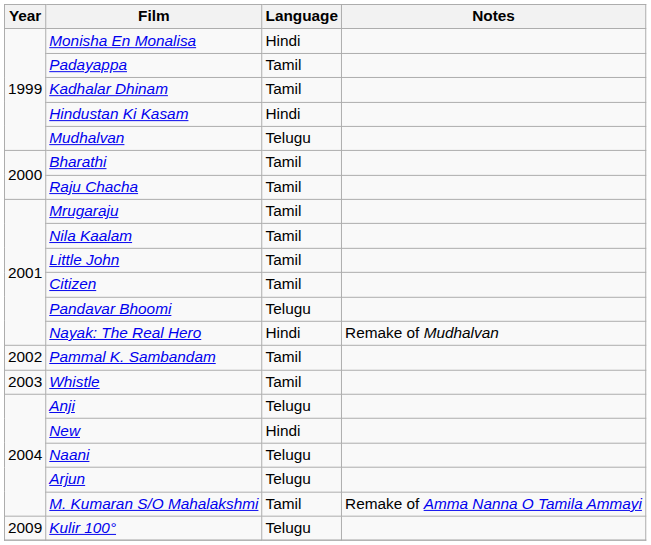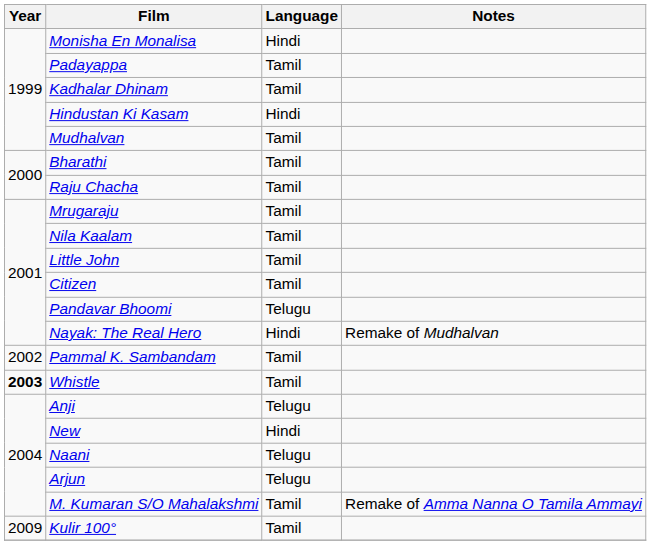 <table class="sortable wikitable">
 <tr>
 <th>Year</th>
 <th>Film</th>
 <th>Language</th>
 <th>Notes</th>
 </tr>
 <tr>
 <td rowspan="5">1999</td>
 <td><em><a href='#'>Monisha En Monalisa</a></em></td>
 <td>Hindi</td>
 <td></td>
 </tr>
 <tr>
 <td><em><a href='#'>Padayappa</a></em></td>
 <td>Tamil</td>
 <td></td>
 </tr>
 <tr>
 <td><em><a href='#'>Kadhalar Dhinam</a></em></td>
 <td>Tamil</td>
 <td></td>
 </tr>
 <tr>
 <td><em><a href='#'>Hindustan Ki Kasam</a></em></td>
 <td>Hindi</td>
 <td></td>
 </tr>
 <tr>
 <td><em><a href='#'>Mudhalvan</a></em></td>
-<td>Telugu</td>
+<td>Tamil</td>
 <td></td>
 </tr>
 <tr>
 <td rowspan="2">2000</td>
 <td><em><a href='#'>Bharathi</a></em></td>
 <td>Tamil</td>
 <td></td>
 </tr>
 <tr>
 <td><em><a href='#'>Raju Chacha</a></em></td>
 <td>Tamil</td>
 <td></td>
 </tr>
 <tr>
 <td rowspan="6">2001</td>
 <td><em><a href='#'>Mrugaraju</a></em></td>
 <td>Tamil</td>
 <td></td>
 </tr>
 <tr>
 <td><em><a href='#'>Nila Kaalam</a></em></td>
 <td>Tamil</td>
 <td></td>
 </tr>
 <tr>
 <td><em><a href='#'>Little John</a></em></td>
 <td>Tamil</td>
 <td></td>
 </tr>
 <tr>
 <td><em><a href='#'>Citizen</a></em></td>
 <td>Tamil</td>
 <td></td>
 </tr>
 <tr>
 <td><em><a href='#'>Pandavar Bhoomi</a></em></td>
 <td>Telugu</td>
 <td></td>
 </tr>
 <tr>
 <td><em><a href='#'>Nayak: The Real Hero</a></em></td>
 <td>Hindi</td>
 <td>Remake of <em>Mudhalvan</em></td>
 </tr>
 <tr>
 <td>2002</td>
 <td><em><a href='#'>Pammal K. Sambandam</a></em></td>
 <td>Tamil</td>
 <td></td>
 </tr>
 <tr>
-<td>2003</td>
+<td><strong>2003</strong></td>
 <td><em><a href='#'>Whistle</a></em></td>
 <td>Tamil</td>
 <td></td>
 </tr>
 <tr>
 <td rowspan="5">2004</td>
 <td><em><a href='#'>Anji</a></em></td>
 <td>Telugu</td>
 <td></td>
 </tr>
 <tr>
 <td><em><a href='#'>New</a></em></td>
 <td>Hindi</td>
 <td></td>
 </tr>
 <tr>
 <td><em><a href='#'>Naani</a></em></td>
 <td>Telugu</td>
 <td></td>
 </tr>
 <tr>
 <td><em><a href='#'>Arjun</a></em></td>
 <td>Telugu</td>
 <td></td>
 </tr>
 <tr>
 <td><em><a href='#'>M. Kumaran S/O Mahalakshmi</a></em></td>
 <td>Tamil</td>
 <td>Remake of <em><a href='#'>Amma Nanna O Tamila Ammayi</a></em></td>
 </tr>
 <tr>
 <td>2009</td>
 <td><em><a href='#'>Kulir 100°</a></em></td>
-<td>Telugu</td>
+<td>Tamil</td>
 <td></td>
 </tr>
 <tr>
 </tr>
 </table>
